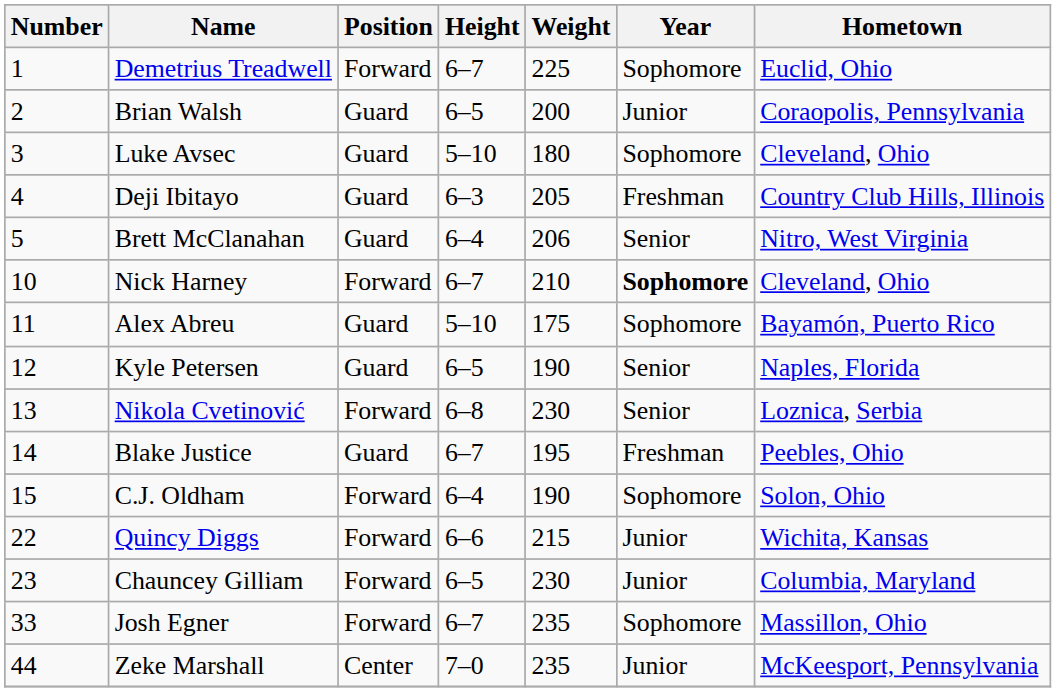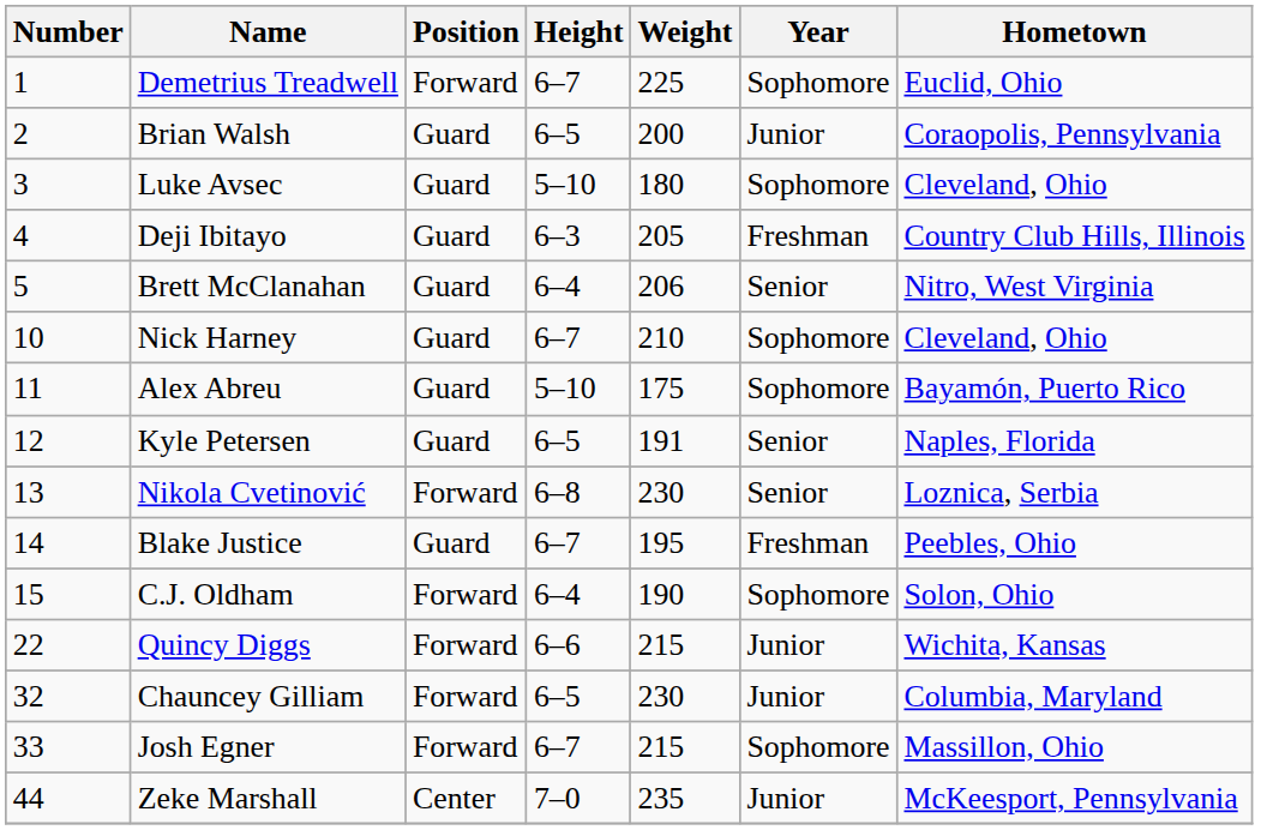 <table class="wikitable" style="font-size: 95%;">
 <tr>
 <th>Number</th>
 <th>Name</th>
 <th>Position</th>
 <th>Height</th>
 <th>Weight</th>
 <th>Year</th>
 <th>Hometown</th>
 </tr>
 <tr>
 <td>1</td>
 <td><a href='#'>Demetrius Treadwell</a></td>
 <td>Forward</td>
 <td>6–7</td>
 <td>225</td>
 <td>Sophomore</td>
 <td><a href='#'>Euclid, Ohio</a></td>
 </tr>
 <tr>
 <td>2</td>
 <td>Brian Walsh</td>
 <td>Guard</td>
 <td>6–5</td>
 <td>200</td>
 <td>Junior</td>
 <td><a href='#'>Coraopolis, Pennsylvania</a></td>
 </tr>
 <tr>
 <td>3</td>
 <td>Luke Avsec</td>
 <td>Guard</td>
 <td>5–10</td>
 <td>180</td>
 <td>Sophomore</td>
 <td><a href='#'>Cleveland</a>, <a href='#'>Ohio</a></td>
 </tr>
 <tr>
 <td>4</td>
 <td>Deji Ibitayo</td>
 <td>Guard</td>
 <td>6–3</td>
 <td>205</td>
 <td>Freshman</td>
 <td><a href='#'>Country Club Hills, Illinois</a></td>
 </tr>
 <tr>
 <td>5</td>
 <td>Brett McClanahan</td>
 <td>Guard</td>
 <td>6–4</td>
 <td>206</td>
 <td>Senior</td>
 <td><a href='#'>Nitro, West Virginia</a></td>
 </tr>
 <tr>
 <td>10</td>
 <td>Nick Harney</td>
-<td>Forward</td>
+<td>Guard</td>
 <td>6–7</td>
 <td>210</td>
-<td><strong>Sophomore</strong></td>
+<td>Sophomore</td>
 <td><a href='#'>Cleveland</a>, <a href='#'>Ohio</a></td>
 </tr>
 <tr>
 <td>11</td>
 <td>Alex Abreu</td>
 <td>Guard</td>
 <td>5–10</td>
 <td>175</td>
 <td>Sophomore</td>
 <td><a href='#'>Bayamón, Puerto Rico</a></td>
 </tr>
 <tr>
 <td>12</td>
 <td>Kyle Petersen</td>
 <td>Guard</td>
 <td>6–5</td>
-<td>190</td>
+<td>191</td>
 <td>Senior</td>
 <td><a href='#'>Naples, Florida</a></td>
 </tr>
 <tr>
 <td>13</td>
 <td><a href='#'>Nikola Cvetinović</a></td>
 <td>Forward</td>
 <td>6–8</td>
 <td>230</td>
 <td>Senior</td>
 <td><a href='#'>Loznica</a>, <a href='#'>Serbia</a></td>
 </tr>
 <tr>
 <td>14</td>
 <td>Blake Justice</td>
 <td>Guard</td>
 <td>6–7</td>
 <td>195</td>
 <td>Freshman</td>
 <td><a href='#'>Peebles, Ohio</a></td>
 </tr>
 <tr>
 <td>15</td>
 <td>C.J. Oldham</td>
 <td>Forward</td>
 <td>6–4</td>
 <td>190</td>
 <td>Sophomore</td>
 <td><a href='#'>Solon, Ohio</a></td>
 </tr>
 <tr>
 <td>22</td>
 <td><a href='#'>Quincy Diggs</a></td>
 <td>Forward</td>
 <td>6–6</td>
 <td>215</td>
 <td>Junior</td>
 <td><a href='#'>Wichita, Kansas</a></td>
 </tr>
 <tr>
-<td>23</td>
+<td>32</td>
 <td>Chauncey Gilliam</td>
 <td>Forward</td>
 <td>6–5</td>
 <td>230</td>
 <td>Junior</td>
 <td><a href='#'>Columbia, Maryland</a></td>
 </tr>
 <tr>
 <td>33</td>
 <td>Josh Egner</td>
 <td>Forward</td>
 <td>6–7</td>
-<td>235</td>
+<td>215</td>
 <td>Sophomore</td>
 <td><a href='#'>Massillon, Ohio</a></td>
 </tr>
 <tr>
 <td>44</td>
 <td>Zeke Marshall</td>
 <td>Center</td>
 <td>7–0</td>
 <td>235</td>
 <td>Junior</td>
 <td><a href='#'>McKeesport, Pennsylvania</a></td>
 </tr>
 <tr>
 </tr>
 </table>
